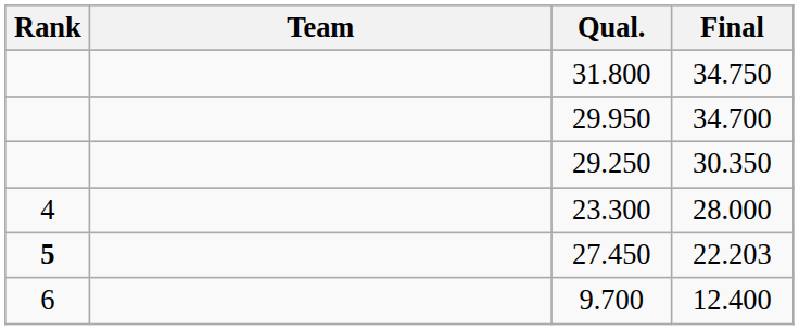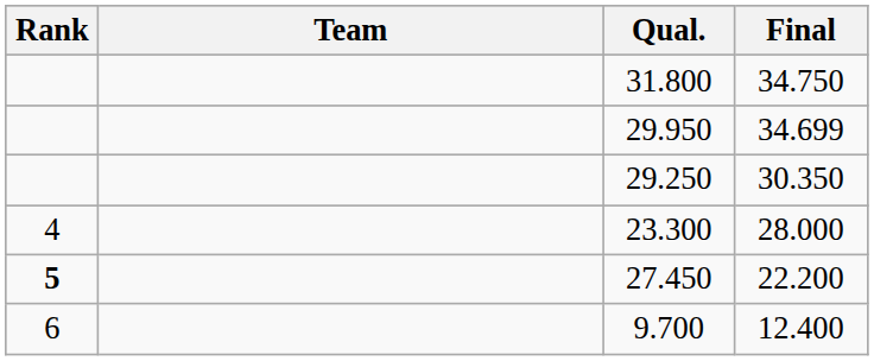 <table class=wikitable style="text-align:center">
 <tr>
 <th width=40>Rank</th>
 <th width=250>Team</th>
 <th width=60>Qual.</th>
 <th width=60>Final</th>
 </tr>
 <tr>
 <td></td>
 <td align="left"></td>
 <td>31.800</td>
 <td>34.750</td>
 </tr>
 <tr>
 <td></td>
 <td align="left"></td>
 <td>29.950</td>
-<td>34.700</td>
+<td>34.699</td>
 </tr>
 <tr>
 <td></td>
 <td align="left"></td>
 <td>29.250</td>
 <td>30.350</td>
 </tr>
 <tr>
 <td>4</td>
 <td align="left"></td>
 <td>23.300</td>
 <td>28.000</td>
 </tr>
 <tr>
 <td><strong>5</strong></td>
 <td align="left"></td>
 <td>27.450</td>
-<td>22.203</td>
+<td>22.200</td>
 </tr>
 <tr>
 <td>6</td>
 <td align="left"></td>
 <td>9.700</td>
 <td>12.400</td>
 </tr>
 </table>
